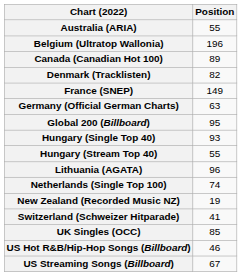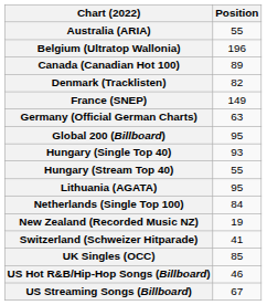 <table class="wikitable sortable plainrowheaders" style="text-align:center">
 <tr>
 <th scope="col">Chart (2022)</th>
 <th scope="col">Position</th>
 </tr>
 <tr>
 <th scope="row">Australia (ARIA)</th>
 <td>55</td>
 </tr>
 <tr>
 <th scope="row">Belgium (Ultratop Wallonia)</th>
 <td>196</td>
 </tr>
 <tr>
 <th scope="row">Canada (Canadian Hot 100)</th>
 <td>89</td>
 </tr>
 <tr>
 <th scope="row">Denmark (Tracklisten)</th>
 <td>82</td>
 </tr>
 <tr>
 <th scope="row">France (SNEP)</th>
 <td>149</td>
 </tr>
 <tr>
 <th scope="row">Germany (Official German Charts)</th>
 <td>63</td>
 </tr>
 <tr>
 <th scope="row">Global 200 (<em>Billboard</em>)</th>
 <td>95</td>
 </tr>
 <tr>
 <th scope="row">Hungary (Single Top 40)</th>
 <td>93</td>
 </tr>
 <tr>
 <th scope="row">Hungary (Stream Top 40)</th>
 <td>55</td>
 </tr>
 <tr>
 <th scope="row">Lithuania (AGATA)</th>
-<td>96</td>
+<td>95</td>
 </tr>
 <tr>
 <th scope="row">Netherlands (Single Top 100)</th>
-<td>74</td>
+<td>84</td>
 </tr>
 <tr>
 <th scope="row">New Zealand (Recorded Music NZ)</th>
 <td>19</td>
 </tr>
 <tr>
 <th scope="row">Switzerland (Schweizer Hitparade)</th>
 <td>41</td>
 </tr>
 <tr>
 <th scope="row">UK Singles (OCC)</th>
 <td>85</td>
 </tr>
 <tr>
 <th scope="row">US Hot R&B/Hip-Hop Songs (<em>Billboard</em>)</th>
 <td>46</td>
 </tr>
 <tr>
 <th scope="row">US Streaming Songs (<em>Billboard</em>)</th>
 <td>67</td>
 </tr>
 </table>
